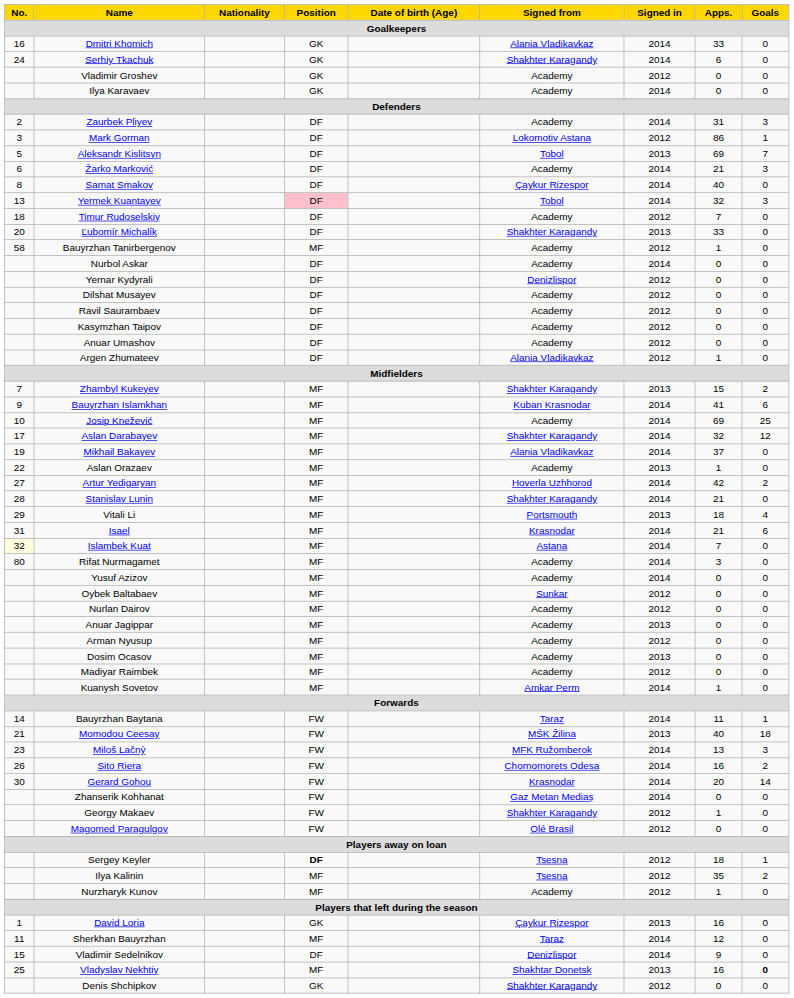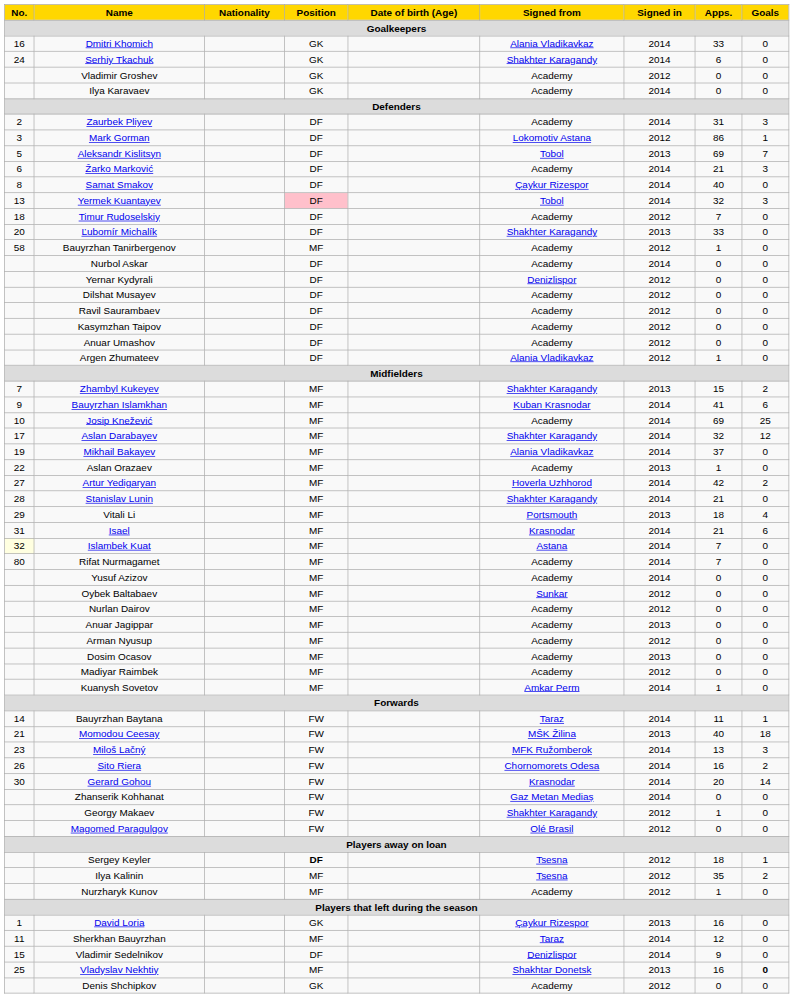 <table class="wikitable"  style="text-align:center; font-size:90%; width:90%;">
 <tr>
 <th style="background:#FFD700; color:#000000; text-align:center;">No.</th>
 <th style="background:#FFD700; color:#000000; text-align:center;">Name</th>
 <th style="background:#FFD700; color:#000000; text-align:center;">Nationality</th>
 <th style="background:#FFD700; color:#000000; text-align:center;">Position</th>
 <th style="background:#FFD700; color:#000000; text-align:center;">Date of birth (Age)</th>
 <th style="background:#FFD700; color:#000000; text-align:center;">Signed from</th>
 <th style="background:#FFD700; color:#000000; text-align:center;">Signed in</th>
 <th style="background:#FFD700; color:#000000; text-align:center;">Apps.</th>
 <th style="background:#FFD700; color:#000000; text-align:center;">Goals</th>
 </tr>
 <tr>
 <th colspan="11"  style="background:#dcdcdc; text-align:center;">Goalkeepers</th>
 </tr>
 <tr>
 <td>16</td>
 <td><a href='#'>Dmitri Khomich</a></td>
 <td></td>
 <td>GK</td>
 <td></td>
 <td><a href='#'>Alania Vladikavkaz</a></td>
 <td>2014</td>
 <td>33</td>
 <td>0</td>
 </tr>
 <tr>
 <td>24</td>
 <td><a href='#'>Serhiy Tkachuk</a></td>
 <td></td>
 <td>GK</td>
 <td></td>
 <td><a href='#'>Shakhter Karagandy</a></td>
 <td>2014</td>
 <td>6</td>
 <td>0</td>
 </tr>
 <tr>
 <td></td>
 <td>Vladimir Groshev</td>
 <td></td>
 <td>GK</td>
 <td></td>
 <td>Academy</td>
 <td>2012</td>
 <td>0</td>
 <td>0</td>
 </tr>
 <tr>
 <td></td>
 <td>Ilya Karavaev</td>
 <td></td>
 <td>GK</td>
 <td></td>
 <td>Academy</td>
 <td>2014</td>
 <td>0</td>
 <td>0</td>
 </tr>
 <tr>
 <th colspan="11"  style="background:#dcdcdc; text-align:center;">Defenders</th>
 </tr>
 <tr>
 <td>2</td>
 <td><a href='#'>Zaurbek Pliyev</a></td>
 <td></td>
 <td>DF</td>
 <td></td>
 <td>Academy</td>
 <td>2014</td>
 <td>31</td>
 <td>3</td>
 </tr>
 <tr>
 <td>3</td>
 <td><a href='#'>Mark Gorman</a></td>
 <td></td>
 <td>DF</td>
 <td></td>
 <td><a href='#'>Lokomotiv Astana</a></td>
 <td>2012</td>
 <td>86</td>
 <td>1</td>
 </tr>
 <tr>
 <td>5</td>
 <td><a href='#'>Aleksandr Kislitsyn</a></td>
 <td></td>
 <td>DF</td>
 <td></td>
 <td><a href='#'>Tobol</a></td>
 <td>2013</td>
 <td>69</td>
 <td>7</td>
 </tr>
 <tr>
 <td>6</td>
 <td><a href='#'>Žarko Marković</a></td>
 <td></td>
 <td>DF</td>
 <td></td>
 <td>Academy</td>
 <td>2014</td>
 <td>21</td>
 <td>3</td>
 </tr>
 <tr>
 <td>8</td>
 <td><a href='#'>Samat Smakov</a></td>
 <td></td>
 <td>DF</td>
 <td></td>
 <td><a href='#'>Çaykur Rizespor</a></td>
 <td>2014</td>
 <td>40</td>
 <td>0</td>
 </tr>
 <tr>
 <td>13</td>
 <td><a href='#'>Yermek Kuantayev</a></td>
 <td></td>
 <td style="background: pink;">DF</td>
 <td></td>
 <td><a href='#'>Tobol</a></td>
 <td>2014</td>
 <td>32</td>
 <td>3</td>
 </tr>
 <tr>
 <td>18</td>
 <td><a href='#'>Timur Rudoselskiy</a></td>
 <td></td>
 <td>DF</td>
 <td></td>
 <td>Academy</td>
 <td>2012</td>
 <td>7</td>
 <td>0</td>
 </tr>
 <tr>
 <td>20</td>
 <td><a href='#'>Ľubomír Michalík</a></td>
 <td></td>
 <td>DF</td>
 <td></td>
 <td><a href='#'>Shakhter Karagandy</a></td>
 <td>2013</td>
 <td>33</td>
 <td>0</td>
 </tr>
 <tr>
 <td>58</td>
 <td>Bauyrzhan Tanirbergenov</td>
 <td></td>
 <td>MF</td>
 <td></td>
 <td>Academy</td>
 <td>2012</td>
 <td>1</td>
 <td>0</td>
 </tr>
 <tr>
 <td></td>
 <td>Nurbol Askar</td>
 <td></td>
 <td>DF</td>
 <td></td>
 <td>Academy</td>
 <td>2014</td>
 <td>0</td>
 <td>0</td>
 </tr>
 <tr>
 <td></td>
 <td>Yernar Kydyrali</td>
 <td></td>
 <td>DF</td>
 <td></td>
 <td><a href='#'>Denizlispor</a></td>
 <td>2012</td>
 <td>0</td>
 <td>0</td>
 </tr>
 <tr>
 <td></td>
 <td>Dilshat Musayev</td>
 <td></td>
 <td>DF</td>
 <td></td>
 <td>Academy</td>
 <td>2012</td>
 <td>0</td>
 <td>0</td>
 </tr>
 <tr>
 <td></td>
 <td>Ravil Saurambaev</td>
 <td></td>
 <td>DF</td>
 <td></td>
 <td>Academy</td>
 <td>2012</td>
 <td>0</td>
 <td>0</td>
 </tr>
 <tr>
 <td></td>
 <td>Kasymzhan Taipov</td>
 <td></td>
 <td>DF</td>
 <td></td>
 <td>Academy</td>
 <td>2012</td>
 <td>0</td>
 <td>0</td>
 </tr>
 <tr>
 <td></td>
 <td>Anuar Umashov</td>
 <td></td>
 <td>DF</td>
 <td></td>
 <td>Academy</td>
 <td>2012</td>
 <td>0</td>
 <td>0</td>
 </tr>
 <tr>
 <td></td>
 <td>Argen Zhumateev</td>
 <td></td>
 <td>DF</td>
 <td></td>
 <td><a href='#'>Alania Vladikavkaz</a></td>
 <td>2012</td>
 <td>1</td>
 <td>0</td>
 </tr>
 <tr>
 <th colspan="11"  style="background:#dcdcdc; text-align:center;">Midfielders</th>
 </tr>
 <tr>
 <td>7</td>
 <td><a href='#'>Zhambyl Kukeyev</a></td>
 <td></td>
 <td>MF</td>
 <td></td>
 <td><a href='#'>Shakhter Karagandy</a></td>
 <td>2013</td>
 <td>15</td>
 <td>2</td>
 </tr>
 <tr>
 <td>9</td>
 <td><a href='#'>Bauyrzhan Islamkhan</a></td>
 <td></td>
 <td>MF</td>
 <td></td>
 <td><a href='#'>Kuban Krasnodar</a></td>
 <td>2014</td>
 <td>41</td>
 <td>6</td>
 </tr>
 <tr>
 <td>10</td>
 <td><a href='#'>Josip Knežević</a></td>
 <td></td>
 <td>MF</td>
 <td></td>
 <td>Academy</td>
 <td>2014</td>
 <td>69</td>
 <td>25</td>
 </tr>
 <tr>
 <td>17</td>
 <td><a href='#'>Aslan Darabayev</a></td>
 <td></td>
 <td>MF</td>
 <td></td>
 <td><a href='#'>Shakhter Karagandy</a></td>
 <td>2014</td>
 <td>32</td>
 <td>12</td>
 </tr>
 <tr>
 <td>19</td>
 <td><a href='#'>Mikhail Bakayev</a></td>
 <td></td>
 <td>MF</td>
 <td></td>
 <td><a href='#'>Alania Vladikavkaz</a></td>
 <td>2014</td>
 <td>37</td>
 <td>0</td>
 </tr>
 <tr>
 <td>22</td>
 <td>Aslan Orazaev</td>
 <td></td>
 <td>MF</td>
 <td></td>
 <td>Academy</td>
 <td>2013</td>
 <td>1</td>
 <td>0</td>
 </tr>
 <tr>
 <td>27</td>
 <td><a href='#'>Artur Yedigaryan</a></td>
 <td></td>
 <td>MF</td>
 <td></td>
 <td><a href='#'>Hoverla Uzhhorod</a></td>
 <td>2014</td>
 <td>42</td>
 <td>2</td>
 </tr>
 <tr>
 <td>28</td>
 <td><a href='#'>Stanislav Lunin</a></td>
 <td></td>
 <td>MF</td>
 <td></td>
 <td><a href='#'>Shakhter Karagandy</a></td>
 <td>2014</td>
 <td>21</td>
 <td>0</td>
 </tr>
 <tr>
 <td>29</td>
 <td>Vitali Li</td>
 <td></td>
 <td>MF</td>
 <td></td>
 <td><a href='#'>Portsmouth</a></td>
 <td>2013</td>
 <td>18</td>
 <td>4</td>
 </tr>
 <tr>
 <td>31</td>
 <td><a href='#'>Isael</a></td>
 <td></td>
 <td>MF</td>
 <td></td>
 <td><a href='#'>Krasnodar</a></td>
 <td>2014</td>
 <td>21</td>
 <td>6</td>
 </tr>
 <tr>
 <td style="background: lightyellow;">32</td>
 <td><a href='#'>Islambek Kuat</a></td>
 <td></td>
 <td>MF</td>
 <td></td>
 <td><a href='#'>Astana</a></td>
 <td>2014</td>
 <td>7</td>
 <td>0</td>
 </tr>
 <tr>
 <td>80</td>
 <td>Rifat Nurmagamet</td>
 <td></td>
 <td>MF</td>
 <td></td>
 <td>Academy</td>
 <td>2014</td>
-<td>3</td>
+<td>7</td>
 <td>0</td>
 </tr>
 <tr>
 <td></td>
 <td>Yusuf Azizov</td>
 <td></td>
 <td>MF</td>
 <td></td>
 <td>Academy</td>
 <td>2014</td>
 <td>0</td>
 <td>0</td>
 </tr>
 <tr>
 <td></td>
 <td>Oybek Baltabaev</td>
 <td></td>
 <td>MF</td>
 <td></td>
 <td><a href='#'>Sunkar</a></td>
 <td>2012</td>
 <td>0</td>
 <td>0</td>
 </tr>
 <tr>
 <td></td>
 <td>Nurlan Dairov</td>
 <td></td>
 <td>MF</td>
 <td></td>
 <td>Academy</td>
 <td>2012</td>
 <td>0</td>
 <td>0</td>
 </tr>
 <tr>
 <td></td>
 <td>Anuar Jagippar</td>
 <td></td>
 <td>MF</td>
 <td></td>
 <td>Academy</td>
 <td>2013</td>
 <td>0</td>
 <td>0</td>
 </tr>
 <tr>
 <td></td>
 <td>Arman Nyusup</td>
 <td></td>
 <td>MF</td>
 <td></td>
 <td>Academy</td>
 <td>2012</td>
 <td>0</td>
 <td>0</td>
 </tr>
 <tr>
 <td></td>
 <td>Dosim Ocasov</td>
 <td></td>
 <td>MF</td>
 <td></td>
 <td>Academy</td>
 <td>2013</td>
 <td>0</td>
 <td>0</td>
 </tr>
 <tr>
 <td></td>
 <td>Madiyar Raimbek</td>
 <td></td>
 <td>MF</td>
 <td></td>
 <td>Academy</td>
 <td>2012</td>
 <td>0</td>
 <td>0</td>
 </tr>
 <tr>
 <td></td>
 <td>Kuanysh Sovetov</td>
 <td></td>
 <td>MF</td>
 <td></td>
 <td><a href='#'>Amkar Perm</a></td>
 <td>2014</td>
 <td>1</td>
 <td>0</td>
 </tr>
 <tr>
 <th colspan="11"  style="background:#dcdcdc; text-align:center;">Forwards</th>
 </tr>
 <tr>
 <td>14</td>
 <td>Bauyrzhan Baytana</td>
 <td></td>
 <td>FW</td>
 <td></td>
 <td><a href='#'>Taraz</a></td>
 <td>2014</td>
 <td>11</td>
 <td>1</td>
 </tr>
 <tr>
 <td>21</td>
 <td><a href='#'>Momodou Ceesay</a></td>
 <td></td>
 <td>FW</td>
 <td></td>
 <td><a href='#'>MŠK Žilina</a></td>
 <td>2013</td>
 <td>40</td>
 <td>18</td>
 </tr>
 <tr>
 <td>23</td>
 <td><a href='#'>Miloš Lačný</a></td>
 <td></td>
 <td>FW</td>
 <td></td>
 <td><a href='#'>MFK Ružomberok</a></td>
 <td>2014</td>
 <td>13</td>
 <td>3</td>
 </tr>
 <tr>
 <td>26</td>
 <td><a href='#'>Sito Riera</a></td>
 <td></td>
 <td>FW</td>
 <td></td>
 <td><a href='#'>Chornomorets Odesa</a></td>
 <td>2014</td>
 <td>16</td>
 <td>2</td>
 </tr>
 <tr>
 <td>30</td>
 <td><a href='#'>Gerard Gohou</a></td>
 <td></td>
 <td>FW</td>
 <td></td>
 <td><a href='#'>Krasnodar</a></td>
 <td>2014</td>
 <td>20</td>
 <td>14</td>
 </tr>
 <tr>
 <td></td>
 <td>Zhanserik Kohhanat</td>
 <td></td>
 <td>FW</td>
 <td></td>
 <td><a href='#'>Gaz Metan Mediaș</a></td>
 <td>2014</td>
 <td>0</td>
 <td>0</td>
 </tr>
 <tr>
 <td></td>
 <td>Georgy Makaev</td>
 <td></td>
 <td>FW</td>
 <td></td>
 <td><a href='#'>Shakhter Karagandy</a></td>
 <td>2012</td>
 <td>1</td>
 <td>0</td>
 </tr>
 <tr>
 <td></td>
 <td><a href='#'>Magomed Paragulgov</a></td>
 <td></td>
 <td>FW</td>
 <td></td>
 <td><a href='#'>Olé Brasil</a></td>
 <td>2012</td>
 <td>0</td>
 <td>0</td>
 </tr>
 <tr>
 <th colspan="11"  style="background:#dcdcdc; text-align:center;">Players away on loan</th>
 </tr>
 <tr>
 <td></td>
 <td>Sergey Keyler</td>
 <td></td>
 <td><strong>DF</strong></td>
 <td></td>
 <td><a href='#'>Tsesna</a></td>
 <td>2012</td>
 <td>18</td>
 <td>1</td>
 </tr>
 <tr>
 <td></td>
 <td>Ilya Kalinin</td>
 <td></td>
 <td>MF</td>
 <td></td>
 <td><a href='#'>Tsesna</a></td>
 <td>2012</td>
 <td>35</td>
 <td>2</td>
 </tr>
 <tr>
 <td></td>
 <td>Nurzharyk Kunov</td>
 <td></td>
 <td>MF</td>
 <td></td>
 <td>Academy</td>
 <td>2012</td>
 <td>1</td>
 <td>0</td>
 </tr>
 <tr>
 <th colspan="11"  style="background:#dcdcdc; text-align:center;">Players that left during the season</th>
 </tr>
 <tr>
 <td>1</td>
 <td><a href='#'>David Loria</a></td>
 <td></td>
 <td>GK</td>
 <td></td>
 <td><a href='#'>Çaykur Rizespor</a></td>
 <td>2013</td>
 <td>16</td>
 <td>0</td>
 </tr>
 <tr>
 <td>11</td>
 <td>Sherkhan Bauyrzhan</td>
 <td></td>
 <td>MF</td>
 <td></td>
 <td><a href='#'>Taraz</a></td>
 <td>2014</td>
 <td>12</td>
 <td>0</td>
 </tr>
 <tr>
 <td>15</td>
 <td>Vladimir Sedelnikov</td>
 <td></td>
 <td>DF</td>
 <td></td>
 <td><a href='#'>Denizlispor</a></td>
 <td>2014</td>
 <td>9</td>
 <td>0</td>
 </tr>
 <tr>
 <td>25</td>
 <td><a href='#'>Vladyslav Nekhtiy</a></td>
 <td></td>
 <td>MF</td>
 <td></td>
 <td><a href='#'>Shakhtar Donetsk</a></td>
 <td>2013</td>
 <td>16</td>
 <td><strong>0</strong></td>
 </tr>
 <tr>
 <td></td>
 <td>Denis Shchipkov</td>
 <td></td>
 <td>GK</td>
 <td></td>
-<td><a href='#'>Shakhter Karagandy</a></td>
+<td>Academy</td>
 <td>2012</td>
 <td>0</td>
 <td>0</td>
 </tr>
 </table>
